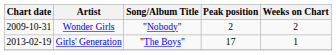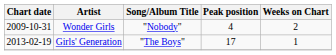 <table class="wikitable sortable" style="text-align:center">
 <tr>
 <th>Chart date</th>
 <th>Artist</th>
 <th>Song/Album Title</th>
 <th>Peak position</th>
 <th>Weeks on Chart</th>
 </tr>
 <tr>
 <td>2009-10-31</td>
 <td><a href='#'>Wonder Girls</a></td>
 <td>"<a href='#'>Nobody</a>"</td>
-<td>2</td>
+<td>4</td>
 <td>2</td>
 </tr>
 <tr>
 <td>2013-02-19</td>
 <td><a href='#'>Girls' Generation</a></td>
 <td>"<a href='#'>The Boys</a>"</td>
 <td>17</td>
 <td>1</td>
 </tr>
 <tr>
 </tr>
 </table>
